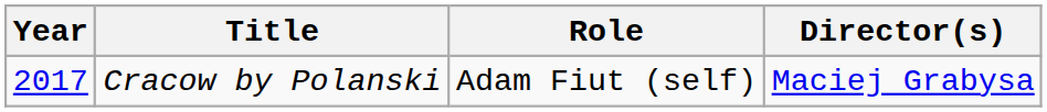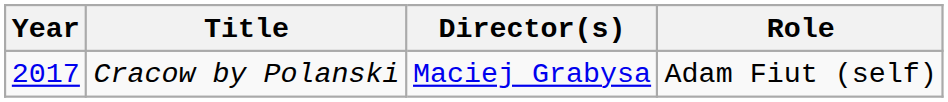 <table class="wikitable sortable">
 <tr>
 <th>Year</th>
 <th>Title</th>
+<th>Director(s)</th>
 <th>Role</th>
-<th>Director(s)</th>
 </tr>
 <tr>
 <td><a href='#'>2017</a></td>
 <td><em>Cracow by Polanski</em></td>
+<td><a href='#'>Maciej Grabysa</a></td>
 <td>Adam Fiut (self)</td>
-<td><a href='#'>Maciej Grabysa</a></td>
 </tr>
 </table>
